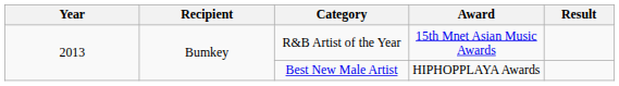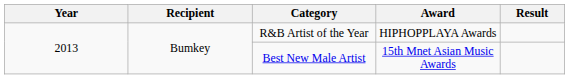 <table class="wikitable" style="text-align:center;">
 <tr>
 <th style="width:10em">Year</th>
 <th style="width:10em">Recipient</th>
 <th style="width:10em">Category</th>
 <th style="width:10em">Award</th>
 <th style="width:5em">Result</th>
 </tr>
 <tr>
 <td rowspan=2>2013</td>
 <td rowspan="2">Bumkey</td>
 <td>R&B Artist of the Year</td>
-<td><a href='#'>15th Mnet Asian Music Awards</a></td>
+<td>HIPHOPPLAYA Awards</td>
 <td></td>
 </tr>
 <tr>
 <td><a href='#'>Best New Male Artist</a></td>
-<td>HIPHOPPLAYA Awards</td>
+<td><a href='#'>15th Mnet Asian Music Awards</a></td>
 <td></td>
 </tr>
 </table>
